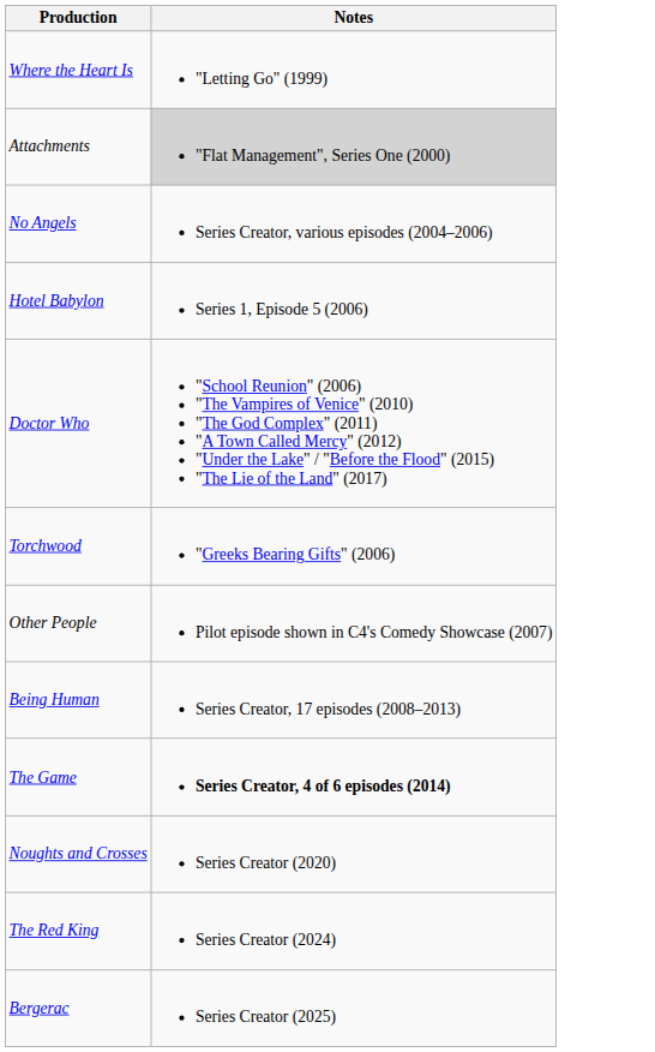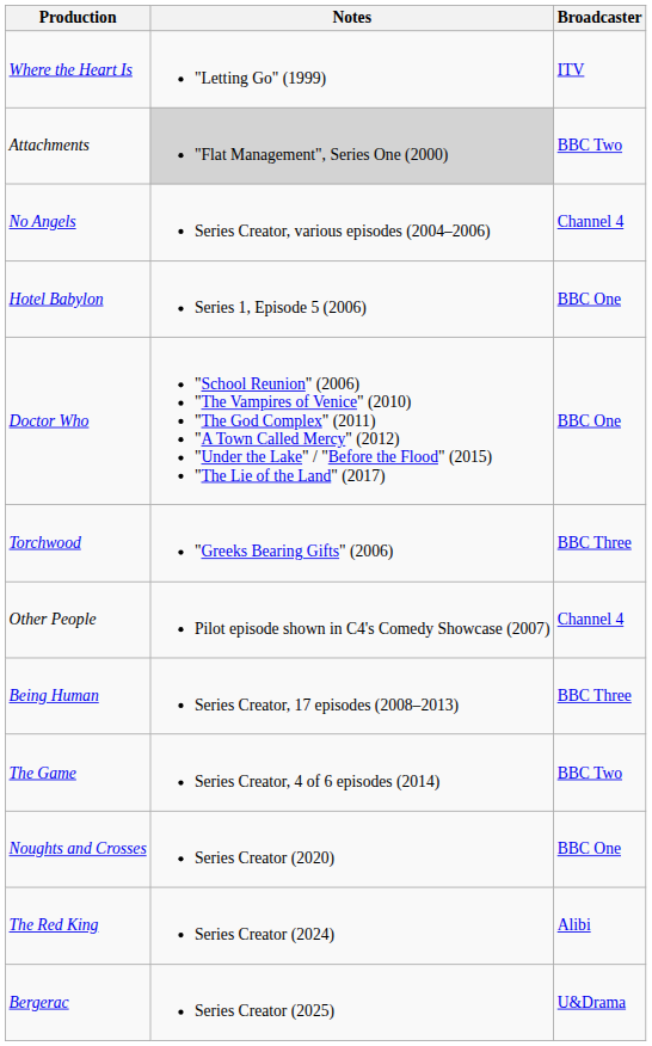 <table class="wikitable">
 <tr style="background:#ccc; text-align:center;">
 <th>Production</th>
 <th>Notes</th>
+<th>Broadcaster</th>
 </tr>
 <tr>
 <td><em><a href='#'>Where the Heart Is</a></em></td>
 <td><br><ul><li>"Letting Go" (1999)</li></ul></td>
+<td><a href='#'>ITV</a></td>
 </tr>
 <tr>
 <td><em>Attachments</em></td>
 <td style="background: lightgrey;"><br><ul><li>"Flat Management", Series One (2000)</li></ul></td>
+<td><a href='#'>BBC Two</a></td>
 </tr>
 <tr>
 <td><em><a href='#'>No Angels</a></em></td>
 <td><br><ul><li>Series Creator, various episodes (2004–2006)</li></ul></td>
+<td><a href='#'>Channel 4</a></td>
 </tr>
 <tr>
 <td><em><a href='#'>Hotel Babylon</a></em></td>
 <td><br><ul><li>Series 1, Episode 5 (2006)</li></ul></td>
+<td><a href='#'>BBC One</a></td>
 </tr>
 <tr>
 <td><em><a href='#'>Doctor Who</a></em></td>
 <td><br><ul><li>"<a href='#'>School Reunion</a>" (2006)</li><li>"<a href='#'>The Vampires of Venice</a>" (2010)</li><li>"<a href='#'>The God Complex</a>" (2011)</li><li>"<a href='#'>A Town Called Mercy</a>" (2012)</li><li>"<a href='#'>Under the Lake</a>" / "<a href='#'>Before the Flood</a>" (2015)</li><li>"<a href='#'>The Lie of the Land</a>" (2017)</li></ul></td>
+<td><a href='#'>BBC One</a></td>
 </tr>
 <tr>
 <td><em><a href='#'>Torchwood</a></em></td>
 <td><br><ul><li>"<a href='#'>Greeks Bearing Gifts</a>" (2006)</li></ul></td>
+<td><a href='#'>BBC Three</a></td>
 </tr>
 <tr>
 <td><em>Other People</em></td>
 <td><br><ul><li>Pilot episode shown in C4's Comedy Showcase (2007)</li></ul></td>
+<td><a href='#'>Channel 4</a></td>
 </tr>
 <tr>
 <td><em><a href='#'>Being Human</a></em></td>
 <td><br><ul><li>Series Creator, 17 episodes (2008–2013)</li></ul></td>
+<td><a href='#'>BBC Three</a></td>
 </tr>
 <tr>
 <td><em><a href='#'>The Game</a></em></td>
-<td><strong><br><ul><li>Series Creator, 4 of 6 episodes (2014)</li></ul></strong></td>
+<td><br><ul><li>Series Creator, 4 of 6 episodes (2014)</li></ul></td>
+<td><a href='#'>BBC Two</a></td>
 </tr>
 <tr>
 <td><em><a href='#'>Noughts and Crosses</a></em></td>
 <td><br><ul><li>Series Creator (2020)</li></ul></td>
+<td><a href='#'>BBC One</a></td>
 </tr>
 <tr>
 <td><em><a href='#'>The Red King</a></em></td>
 <td><br><ul><li>Series Creator (2024)</li></ul></td>
+<td><a href='#'>Alibi</a></td>
 </tr>
 <tr>
 <td><em><a href='#'>Bergerac</a></em></td>
 <td><br><ul><li>Series Creator (2025)</li></ul></td>
+<td><a href='#'>U&Drama</a></td>
 </tr>
 </table>
